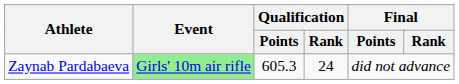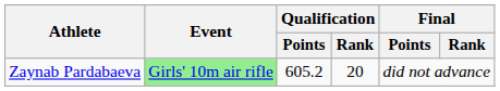 <table class="wikitable" style="text-align:center;font-size:90%">
 <tr>
 <th rowspan=2>Athlete</th>
 <th rowspan=2>Event</th>
 <th colspan=2>Qualification</th>
 <th colspan=2>Final</th>
 </tr>
 <tr style="font-size:95%">
 <th>Points</th>
 <th>Rank</th>
 <th>Points</th>
 <th>Rank</th>
 </tr>
 <tr>
 <td align=left><a href='#'>Zaynab Pardabaeva</a></td>
 <td align=left style="background: lightgreen;"><a href='#'>Girls' 10m air rifle</a></td>
-<td>605.3</td>
-<td>24</td>
+<td>605.2</td>
+<td>20</td>
 <td colspan=2><em>did not advance</em></td>
 </tr>
 </table>
